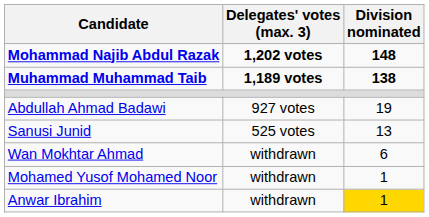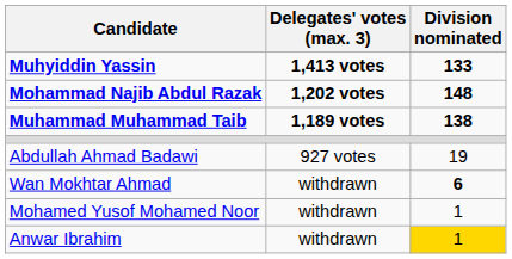 <table class=wikitable>
 <tr>
 <th>Candidate</th>
 <th>Delegates' votes<br>(max. 3)</th>
 <th>Division<br>nominated</th>
+</tr>
+<tr>
+<td><strong><a href='#'>Muhyiddin Yassin</a></strong></td>
+<td align=center><strong>1,413 votes</strong></td>
+<td align=center><strong>133</strong></td>
 </tr>
 <tr>
 <td><strong><a href='#'>Mohammad Najib Abdul Razak</a></strong></td>
 <td align=center><strong>1,202 votes</strong></td>
 <td align=center><strong>148</strong></td>
 </tr>
 <tr>
 <td><strong><a href='#'>Muhammad Muhammad Taib</a></strong></td>
 <td align=center><strong>1,189 votes</strong></td>
 <td align=center><strong>138</strong></td>
 </tr>
 <tr>
 <td colspan=3 bgcolor=dcdcdc></td>
 </tr>
 <tr>
 <td><a href='#'>Abdullah Ahmad Badawi</a></td>
 <td align=center>927 votes</td>
 <td align=center>19</td>
 </tr>
 <tr>
-<td><a href='#'>Sanusi Junid</a></td>
-<td align=center>525 votes</td>
-<td align=center>13</td>
-</tr>
-<tr>
 <td><a href='#'>Wan Mokhtar Ahmad</a></td>
 <td align=center>withdrawn</td>
-<td align=center>6</td>
+<td align=center><strong>6</strong></td>
 </tr>
 <tr>
 <td><a href='#'>Mohamed Yusof Mohamed Noor</a></td>
 <td align=center>withdrawn</td>
 <td align=center>1</td>
 </tr>
 <tr>
 <td><a href='#'>Anwar Ibrahim</a></td>
 <td align=center>withdrawn</td>
 <td align=center style="background: gold;">1</td>
 </tr>
 </table>
